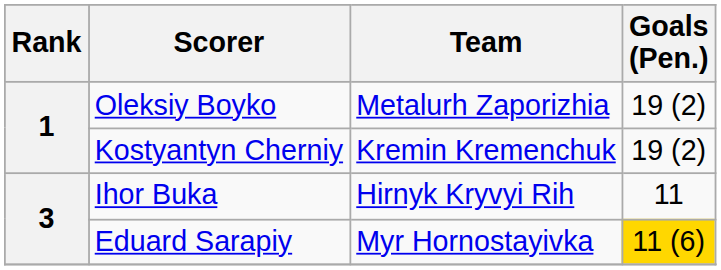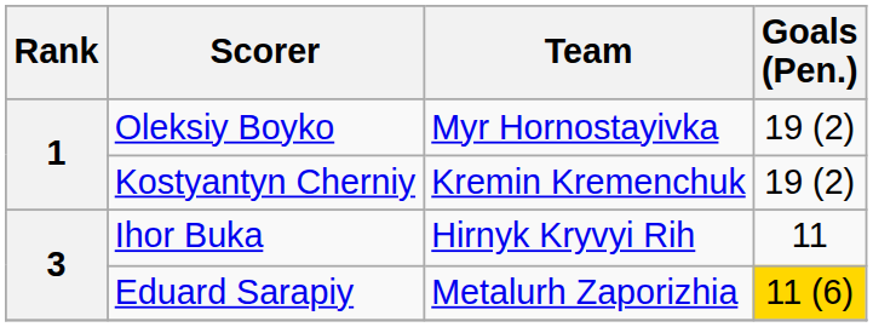 <table class="wikitable">
 <tr>
 <th>Rank</th>
 <th>Scorer</th>
 <th>Team</th>
 <th>Goals<br>(Pen.)</th>
 </tr>
 <tr>
 <th align=center rowspan=2>1</th>
 <td> <a href='#'>Oleksiy Boyko</a></td>
-<td><a href='#'>Metalurh Zaporizhia</a></td>
+<td><a href='#'>Myr Hornostayivka</a></td>
 <td align=center>19 (2)</td>
 </tr>
 <tr>
 <td> <a href='#'>Kostyantyn Cherniy</a></td>
 <td><a href='#'>Kremin Kremenchuk</a></td>
 <td align=center>19 (2)</td>
 </tr>
 <tr>
 <th align=center rowspan=2>3</th>
 <td> <a href='#'>Ihor Buka</a></td>
 <td><a href='#'>Hirnyk Kryvyi Rih</a></td>
 <td align=center>11</td>
 </tr>
 <tr>
 <td> <a href='#'>Eduard Sarapiy</a></td>
-<td><a href='#'>Myr Hornostayivka</a></td>
+<td><a href='#'>Metalurh Zaporizhia</a></td>
 <td align=center style="background: gold;">11 (6)</td>
 </tr>
 <tr>
 </tr>
 </table>
